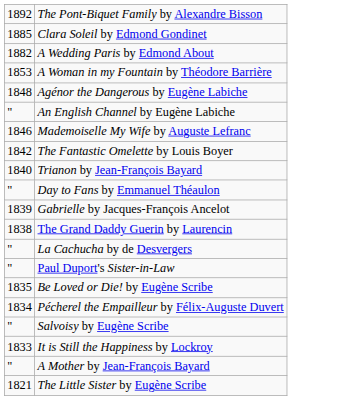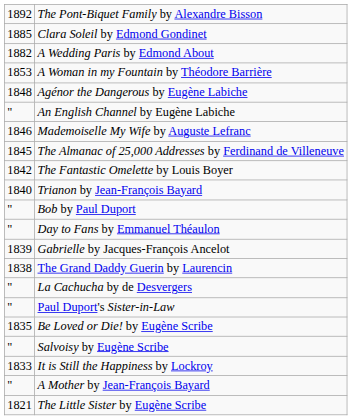 <table class="wikitable">
 <tr>
 <td>1892</td>
 <td><em>The Pont-Biquet Family</em> by <a href='#'>Alexandre Bisson</a></td>
 </tr>
 <tr>
 <td>1885</td>
 <td><em>Clara Soleil</em> by <a href='#'>Edmond Gondinet</a></td>
 </tr>
 <tr>
 <td>1882</td>
 <td><em>A Wedding Paris</em> by <a href='#'>Edmond About</a></td>
 </tr>
 <tr>
 <td>1853</td>
 <td><em>A Woman in my Fountain</em> by <a href='#'>Théodore Barrière</a></td>
 </tr>
 <tr>
 <td>1848</td>
 <td><em>Agénor the Dangerous</em> by <a href='#'>Eugène Labiche</a></td>
 </tr>
 <tr>
 <td>"</td>
 <td><em>An English Channel</em> by Eugène Labiche</td>
 </tr>
 <tr>
 <td>1846</td>
 <td><em>Mademoiselle My Wife</em> by <a href='#'>Auguste Lefranc</a></td>
 </tr>
 <tr>
+<td>1845</td>
+<td><em>The Almanac of 25,000 Addresses</em> by <a href='#'>Ferdinand de Villeneuve</a></td>
+</tr>
+<tr>
 <td>1842</td>
 <td><em>The Fantastic Omelette</em> by Louis Boyer</td>
 </tr>
 <tr>
 <td>1840</td>
 <td><em>Trianon</em> by <a href='#'>Jean-François Bayard</a></td>
+</tr>
+<tr>
+<td>"</td>
+<td><em>Bob</em> by <a href='#'>Paul Duport</a></td>
 </tr>
 <tr>
 <td>"</td>
 <td><em>Day to Fans</em> by <a href='#'>Emmanuel Théaulon</a></td>
 </tr>
 <tr>
 <td>1839</td>
 <td><em>Gabrielle</em> by Jacques-François Ancelot</td>
 </tr>
 <tr>
 <td>1838</td>
 <td><a href='#'>The Grand Daddy Guerin</a> by <a href='#'>Laurencin</a></td>
 </tr>
 <tr>
 <td>"</td>
 <td><em>La Cachucha</em> by de <a href='#'>Desvergers</a></td>
 </tr>
 <tr>
 <td>"</td>
 <td><a href='#'>Paul Duport</a>'s <em>Sister-in-Law</em></td>
 </tr>
 <tr>
 <td>1835</td>
 <td><em>Be Loved or Die!</em> by <a href='#'>Eugène Scribe</a></td>
 </tr>
 <tr>
-<td>1834</td>
-<td><em>Pécherel the Empailleur</em> by <a href='#'>Félix-Auguste Duvert</a></td>
-</tr>
-<tr>
 <td>"</td>
 <td><em>Salvoisy</em> by <a href='#'>Eugène Scribe</a></td>
 </tr>
 <tr>
 <td>1833</td>
 <td><em>It is Still the Happiness</em> by <a href='#'>Lockroy</a></td>
 </tr>
 <tr>
 <td>"</td>
 <td><em>A Mother</em> by <a href='#'>Jean-François Bayard</a></td>
 </tr>
 <tr>
 <td>1821</td>
 <td><em>The Little Sister</em> by <a href='#'>Eugène Scribe</a></td>
 </tr>
 </table>
